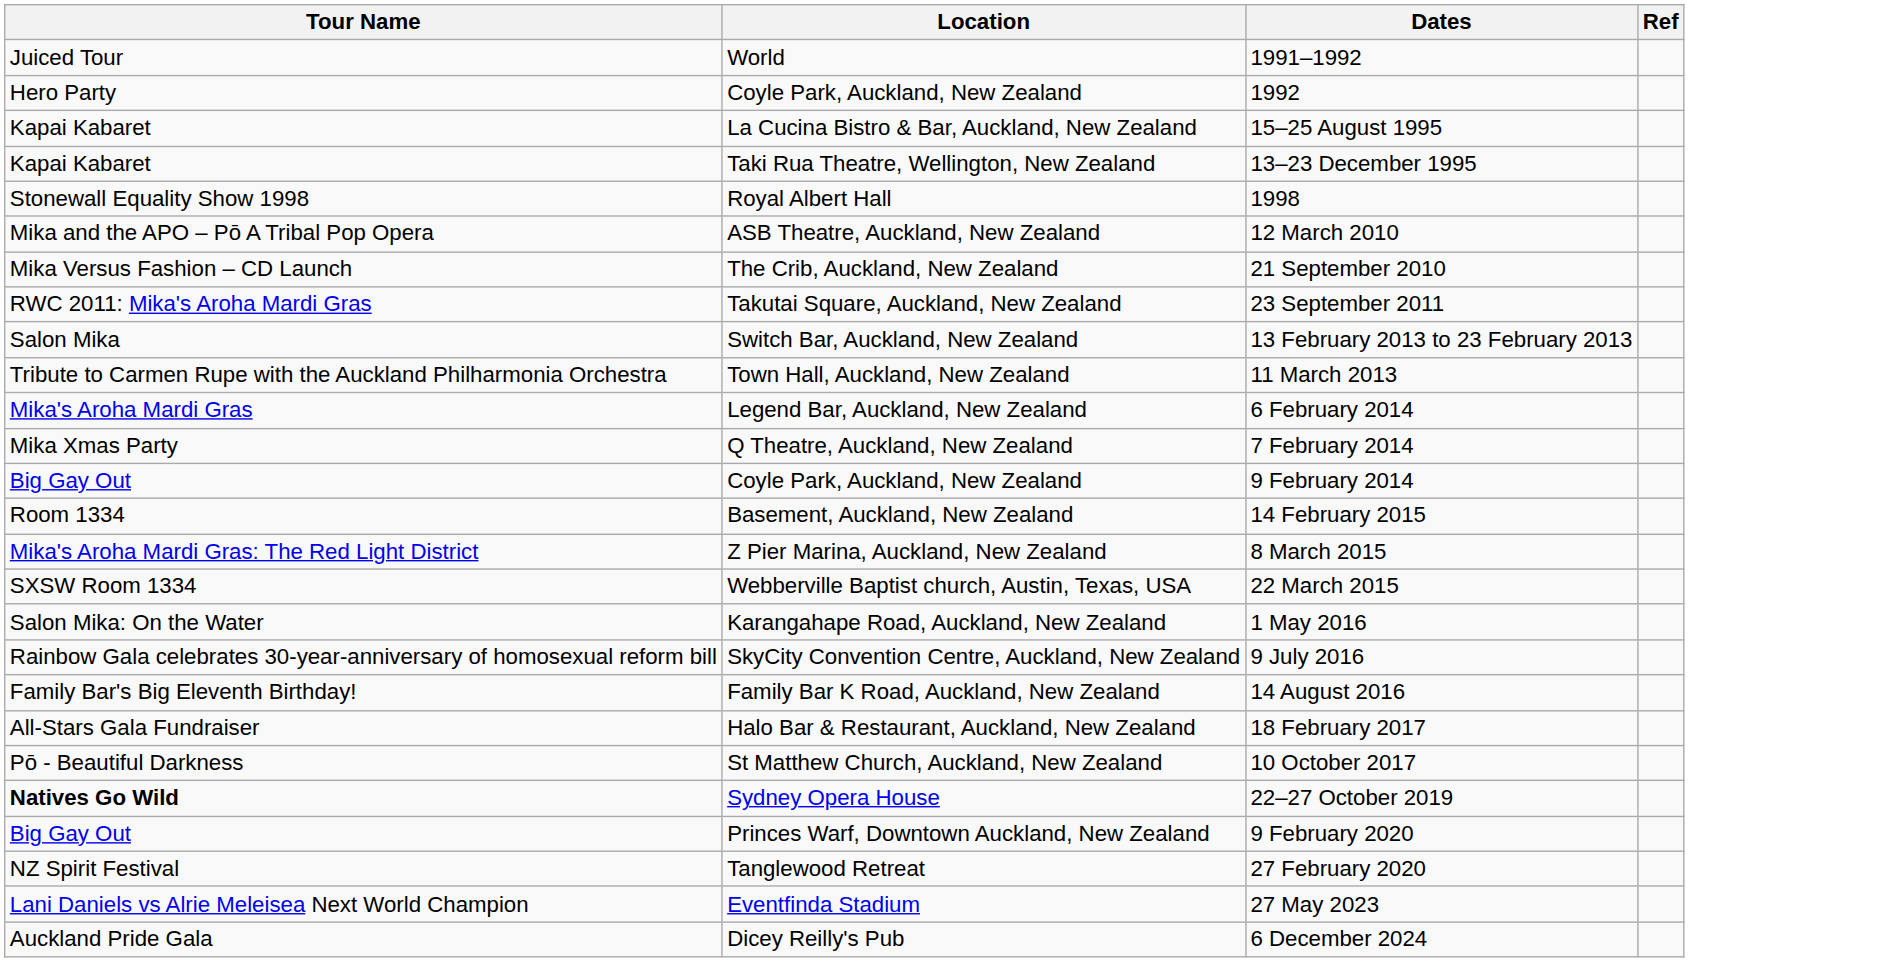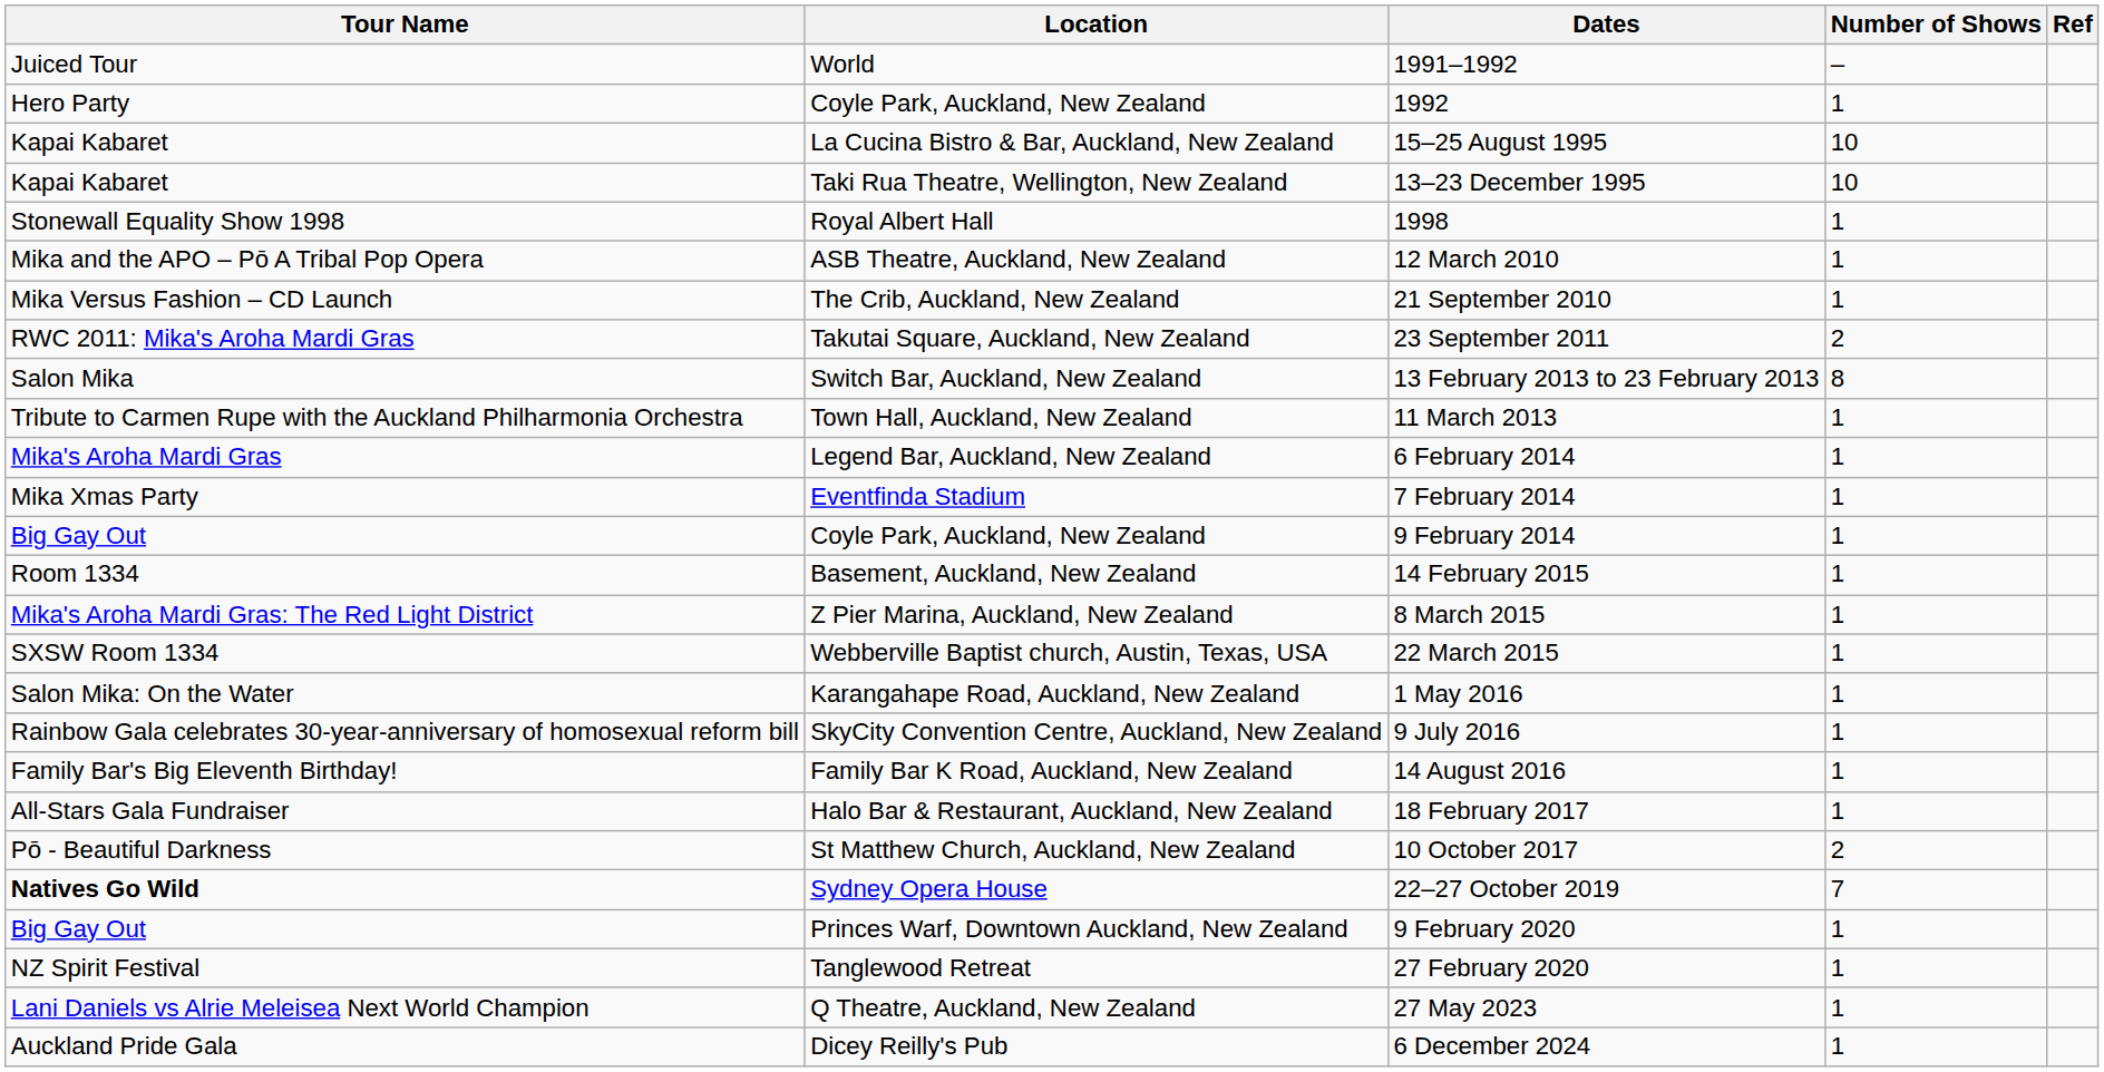 <table class="wikitable">
 <tr>
 <th>Tour Name</th>
 <th>Location</th>
 <th>Dates</th>
+<th>Number of Shows</th>
 <th>Ref</th>
 </tr>
 <tr>
 <td>Juiced Tour</td>
 <td>World</td>
 <td>1991–1992</td>
+<td>–</td>
 <td></td>
 </tr>
 <tr>
 <td>Hero Party</td>
 <td>Coyle Park, Auckland, New Zealand</td>
 <td>1992</td>
+<td>1</td>
 <td></td>
 </tr>
 <tr>
 <td>Kapai Kabaret</td>
 <td>La Cucina Bistro & Bar, Auckland, New Zealand</td>
 <td>15–25 August 1995</td>
+<td>10</td>
 <td></td>
 </tr>
 <tr>
 <td>Kapai Kabaret</td>
 <td>Taki Rua Theatre, Wellington, New Zealand</td>
 <td>13–23 December 1995</td>
+<td>10</td>
 <td></td>
 </tr>
 <tr>
 <td>Stonewall Equality Show 1998</td>
 <td>Royal Albert Hall</td>
 <td>1998</td>
+<td>1</td>
 <td></td>
 </tr>
 <tr>
 <td>Mika and the APO – Pō A Tribal Pop Opera</td>
 <td>ASB Theatre, Auckland, New Zealand</td>
 <td>12 March 2010</td>
+<td>1</td>
 <td></td>
 </tr>
 <tr>
 <td>Mika Versus Fashion – CD Launch</td>
 <td>The Crib, Auckland, New Zealand</td>
 <td>21 September 2010</td>
+<td>1</td>
 <td></td>
 </tr>
 <tr>
 <td>RWC 2011: <a href='#'>Mika's Aroha Mardi Gras</a></td>
 <td>Takutai Square, Auckland, New Zealand</td>
 <td>23 September 2011</td>
+<td>2</td>
 <td></td>
 </tr>
 <tr>
 <td>Salon Mika</td>
 <td>Switch Bar, Auckland, New Zealand</td>
 <td>13 February 2013 to 23 February 2013</td>
+<td>8</td>
 <td></td>
 </tr>
 <tr>
 <td>Tribute to Carmen Rupe with the Auckland Philharmonia Orchestra</td>
 <td>Town Hall, Auckland, New Zealand</td>
 <td>11 March 2013</td>
+<td>1</td>
 <td></td>
 </tr>
 <tr>
 <td><a href='#'>Mika's Aroha Mardi Gras</a></td>
 <td>Legend Bar, Auckland, New Zealand</td>
 <td>6 February 2014</td>
+<td>1</td>
 <td></td>
 </tr>
 <tr>
 <td>Mika Xmas Party</td>
-<td>Q Theatre, Auckland, New Zealand</td>
+<td><a href='#'>Eventfinda Stadium</a></td>
 <td>7 February 2014</td>
+<td>1</td>
 <td></td>
 </tr>
 <tr>
 <td><a href='#'>Big Gay Out</a></td>
 <td>Coyle Park, Auckland, New Zealand</td>
 <td>9 February 2014</td>
+<td>1</td>
 <td></td>
 </tr>
 <tr>
 <td>Room 1334</td>
 <td>Basement, Auckland, New Zealand</td>
 <td>14 February 2015</td>
+<td>1</td>
 <td></td>
 </tr>
 <tr>
 <td><a href='#'>Mika's Aroha Mardi Gras: The Red Light District</a></td>
 <td>Z Pier Marina, Auckland, New Zealand</td>
 <td>8 March 2015</td>
+<td>1</td>
 <td></td>
 </tr>
 <tr>
 <td>SXSW Room 1334</td>
 <td>Webberville Baptist church, Austin, Texas, USA</td>
 <td>22 March 2015</td>
+<td>1</td>
 <td></td>
 </tr>
 <tr>
 <td>Salon Mika: On the Water</td>
 <td>Karangahape Road, Auckland, New Zealand</td>
 <td>1 May 2016</td>
+<td>1</td>
 <td></td>
 </tr>
 <tr>
 <td>Rainbow Gala celebrates 30-year-anniversary of homosexual reform bill</td>
 <td>SkyCity Convention Centre, Auckland, New Zealand</td>
 <td>9 July 2016</td>
+<td>1</td>
 <td></td>
 </tr>
 <tr>
 <td>Family Bar's Big Eleventh Birthday!</td>
 <td>Family Bar K Road, Auckland, New Zealand</td>
 <td>14 August 2016</td>
+<td>1</td>
 <td></td>
 </tr>
 <tr>
 <td>All-Stars Gala Fundraiser</td>
 <td>Halo Bar & Restaurant, Auckland, New Zealand</td>
 <td>18 February 2017</td>
+<td>1</td>
 <td></td>
 </tr>
 <tr>
 <td>Pō - Beautiful Darkness</td>
 <td>St Matthew Church, Auckland, New Zealand</td>
 <td>10 October 2017</td>
+<td>2</td>
 <td></td>
 </tr>
 <tr>
 <td><strong>Natives Go Wild</strong></td>
 <td><a href='#'>Sydney Opera House</a></td>
 <td>22–27 October 2019</td>
+<td>7</td>
 <td></td>
 </tr>
 <tr>
 <td><a href='#'>Big Gay Out</a></td>
 <td>Princes Warf, Downtown Auckland, New Zealand</td>
 <td>9 February 2020</td>
+<td>1</td>
 <td></td>
 </tr>
 <tr>
 <td>NZ Spirit Festival</td>
 <td>Tanglewood Retreat</td>
 <td>27 February 2020</td>
+<td>1</td>
 <td></td>
 </tr>
 <tr>
 <td><a href='#'>Lani Daniels vs Alrie Meleisea</a> Next World Champion</td>
-<td><a href='#'>Eventfinda Stadium</a></td>
+<td>Q Theatre, Auckland, New Zealand</td>
 <td>27 May 2023</td>
+<td>1</td>
 <td></td>
 </tr>
 <tr>
 <td>Auckland Pride Gala</td>
 <td>Dicey Reilly's Pub</td>
 <td>6 December 2024</td>
+<td>1</td>
 <td></td>
 </tr>
 </table>
